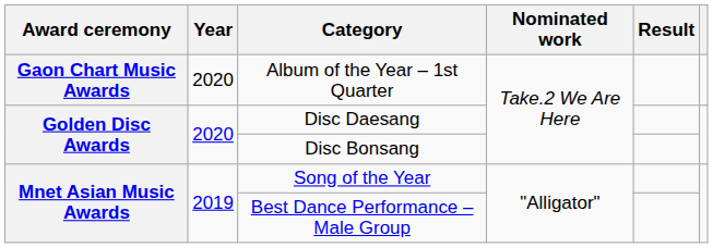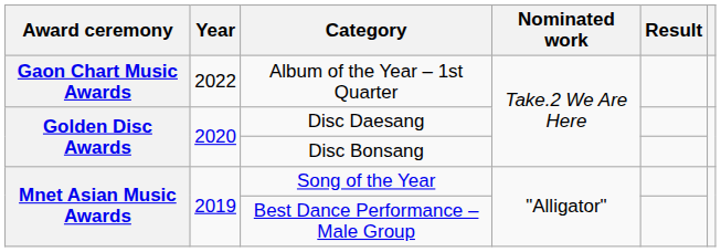 <table class="wikitable sortable plainrowheaders" style="text-align:center;">
 <tr>
 <th scope="col">Award ceremony</th>
 <th scope="col">Year</th>
 <th scope="col">Category</th>
 <th scope="col">Nominated work</th>
 <th scope="col">Result</th>
 <th scope="col" class="unsortable"></th>
 </tr>
 <tr>
 <th scope="row"><a href='#'>Gaon Chart Music Awards</a></th>
-<td>2020</td>
+<td>2022</td>
 <td>Album of the Year – 1st Quarter</td>
 <td rowspan="3"><em>Take.2 We Are Here</em></td>
 <td></td>
 <td></td>
 </tr>
 <tr>
 <th scope="row" rowspan="2"><a href='#'>Golden Disc Awards</a></th>
 <td rowspan="2"><a href='#'>2020</a></td>
 <td>Disc Daesang</td>
 <td></td>
 <td rowspan="2"></td>
 </tr>
 <tr>
 <td>Disc Bonsang</td>
 <td></td>
 </tr>
 <tr>
 <th scope="row" rowspan="2"><a href='#'>Mnet Asian Music Awards</a></th>
 <td rowspan="2"><a href='#'>2019</a></td>
 <td><a href='#'>Song of the Year</a></td>
 <td rowspan="2">"Alligator"</td>
 <td></td>
 <td rowspan="2"></td>
 </tr>
 <tr>
 <td><a href='#'>Best Dance Performance – Male Group</a></td>
 <td></td>
 </tr>
 </table>
